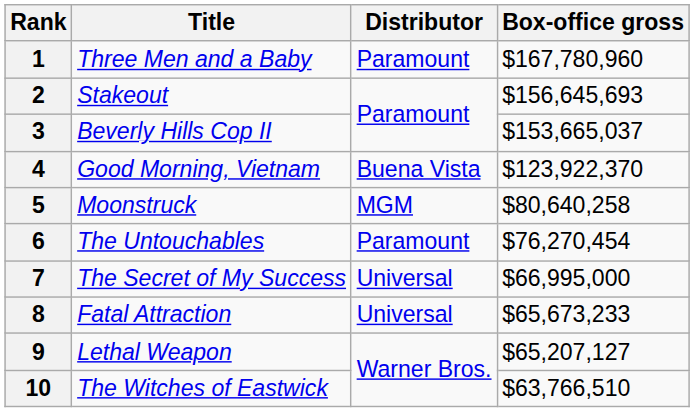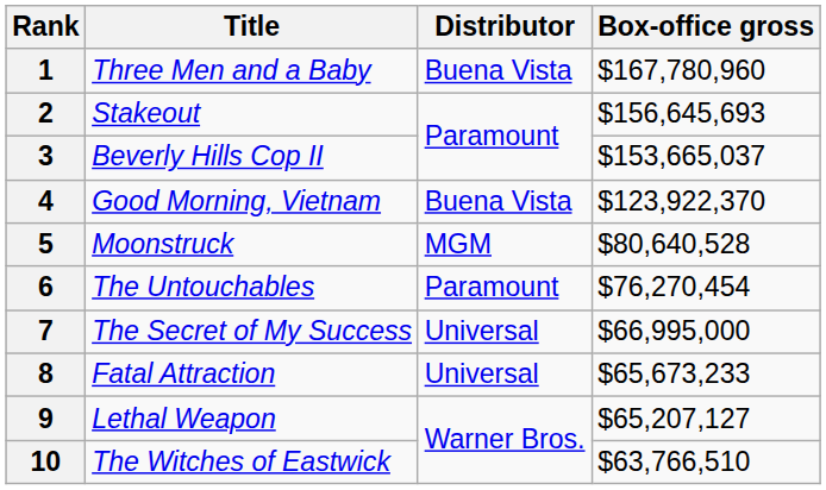 <table class="wikitable sortable" style="margin:auto; margin:auto;">
 <tr>
 <th>Rank</th>
 <th>Title</th>
 <th>Distributor</th>
 <th>Box-office gross</th>
 </tr>
 <tr>
 <th style="text-align:center;">1</th>
 <td><em><a href='#'>Three Men and a Baby</a></em></td>
-<td><a href='#'>Paramount</a></td>
+<td><a href='#'>Buena Vista</a></td>
 <td>$167,780,960</td>
 </tr>
 <tr>
 <th style="text-align:center;">2</th>
 <td><em><a href='#'>Stakeout</a></em></td>
 <td rowspan="2"><a href='#'>Paramount</a></td>
 <td>$156,645,693</td>
 </tr>
 <tr>
 <th style="text-align:center;">3</th>
 <td><em><a href='#'>Beverly Hills Cop II</a></em></td>
 <td>$153,665,037</td>
 </tr>
 <tr>
 <th style="text-align:center;">4</th>
 <td><em><a href='#'>Good Morning, Vietnam</a></em></td>
 <td><a href='#'>Buena Vista</a></td>
 <td>$123,922,370</td>
 </tr>
 <tr>
 <th style="text-align:center;">5</th>
 <td><em><a href='#'>Moonstruck</a></em></td>
 <td><a href='#'>MGM</a></td>
-<td>$80,640,258</td>
+<td>$80,640,528</td>
 </tr>
 <tr>
 <th style="text-align:center;">6</th>
 <td><em><a href='#'>The Untouchables</a></em></td>
 <td><a href='#'>Paramount</a></td>
 <td>$76,270,454</td>
 </tr>
 <tr>
 <th style="text-align:center;">7</th>
 <td><em><a href='#'>The Secret of My Success</a></em></td>
 <td><a href='#'>Universal</a></td>
 <td>$66,995,000</td>
 </tr>
 <tr>
 <th style="text-align:center;">8</th>
 <td><em><a href='#'>Fatal Attraction</a></em></td>
 <td><a href='#'>Universal</a></td>
 <td>$65,673,233</td>
 </tr>
 <tr>
 <th style="text-align:center;">9</th>
 <td><em><a href='#'>Lethal Weapon</a></em></td>
 <td rowspan="2"><a href='#'>Warner Bros.</a></td>
 <td>$65,207,127</td>
 </tr>
 <tr>
 <th style="text-align:center;">10</th>
 <td><em><a href='#'>The Witches of Eastwick</a></em></td>
 <td>$63,766,510</td>
 </tr>
 </table>
